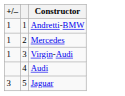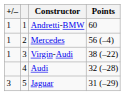 <table class="wikitable" style="font-size: 85%">
 <tr>
 <th scope="col">+/–</th>
 <th scope="col"></th>
 <th scope="col">Constructor</th>
+<th scope="col">Points</th>
 </tr>
 <tr>
 <td align="left"> 1</td>
 <td align="center">1</td>
 <td> <a href='#'>Andretti</a>-<a href='#'>BMW</a></td>
+<td align="left">60</td>
 </tr>
 <tr>
 <td align="left"> 1</td>
 <td align="center">2</td>
 <td> <a href='#'>Mercedes</a></td>
+<td align="left">56 (–4)</td>
 </tr>
 <tr>
 <td align="left"> 1</td>
 <td align="center">3</td>
 <td> <a href='#'>Virgin</a>-<a href='#'>Audi</a></td>
+<td align="left">38 (–22)</td>
 </tr>
 <tr>
 <td align="left"></td>
 <td align="center">4</td>
 <td> <a href='#'>Audi</a></td>
+<td align="left">32 (–28)</td>
 </tr>
 <tr>
 <td align="left"> 3</td>
 <td align="center">5</td>
 <td> <a href='#'>Jaguar</a></td>
+<td align="left">31 (–29)</td>
 </tr>
 </table>
